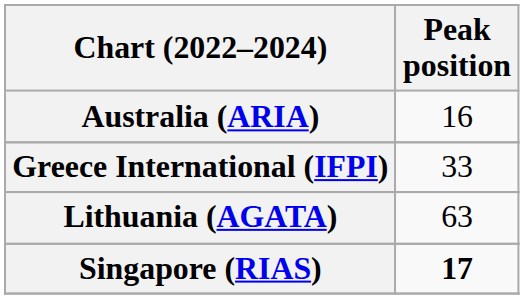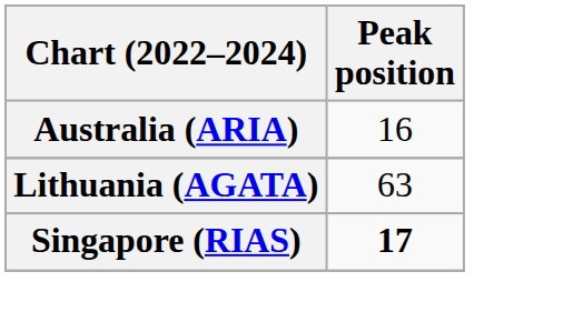 <table class="wikitable sortable plainrowheaders" style="text-align:center;">
 <tr>
 <th scope="col">Chart (2022–2024)</th>
 <th scope="col">Peak<br>position</th>
 </tr>
 <tr>
 <th scope="row">Australia (<a href='#'>ARIA</a>)</th>
 <td>16</td>
 </tr>
 <tr>
 </tr>
 <tr>
 </tr>
 <tr>
 </tr>
 <tr>
-</tr>
-<tr>
-<th scope="row">Greece International (<a href='#'>IFPI</a>)</th>
-<td>33</td>
 </tr>
 <tr>
 </tr>
 <tr>
 </tr>
 <tr>
 <th scope="row">Lithuania (<a href='#'>AGATA</a>)</th>
 <td>63</td>
 </tr>
 <tr>
 </tr>
 <tr>
 </tr>
 <tr>
 <th scope="row">Singapore (<a href='#'>RIAS</a>)</th>
 <td><strong>17</strong></td>
 </tr>
 <tr>
 </tr>
 <tr>
 </tr>
 <tr>
 </tr>
 <tr>
 </tr>
 </table>
